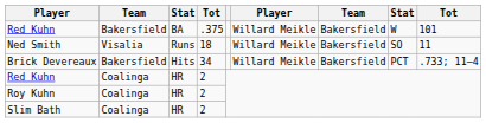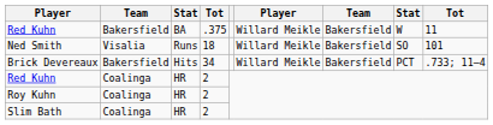 <table class="wikitable">
 <tr>
 <th>Player</th>
 <th>Team</th>
 <th>Stat</th>
 <th>Tot</th>
 <th></th>
 <th>Player</th>
 <th>Team</th>
 <th>Stat</th>
 <th>Tot</th>
 </tr>
 <tr>
 <td><a href='#'>Red Kuhn</a></td>
 <td>Bakersfield</td>
 <td>BA</td>
 <td>.375</td>
 <td></td>
 <td>Willard Meikle</td>
 <td>Bakersfield</td>
 <td>W</td>
-<td>101</td>
+<td>11</td>
 </tr>
 <tr>
 <td>Ned Smith</td>
 <td>Visalia</td>
 <td>Runs</td>
 <td>18</td>
 <td></td>
 <td>Willard Meikle</td>
 <td>Bakersfield</td>
 <td>SO</td>
-<td>11</td>
+<td>101</td>
 </tr>
 <tr>
 <td>Brick Devereaux</td>
 <td>Bakersfield</td>
 <td>Hits</td>
 <td>34</td>
 <td></td>
 <td>Willard Meikle</td>
 <td>Bakersfield</td>
 <td>PCT</td>
 <td>.733; 11–4</td>
 </tr>
 <tr>
 <td><a href='#'>Red Kuhn</a></td>
 <td>Coalinga</td>
 <td>HR</td>
 <td>2</td>
 </tr>
 <tr>
 <td>Roy Kuhn</td>
 <td>Coalinga</td>
 <td>HR</td>
 <td>2</td>
 </tr>
 <tr>
 <td>Slim Bath</td>
 <td>Coalinga</td>
 <td>HR</td>
 <td>2</td>
 </tr>
 </table>
